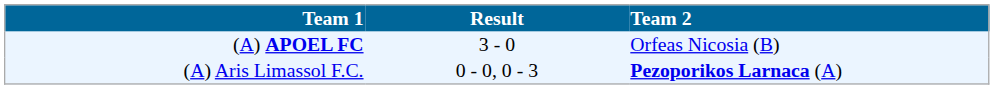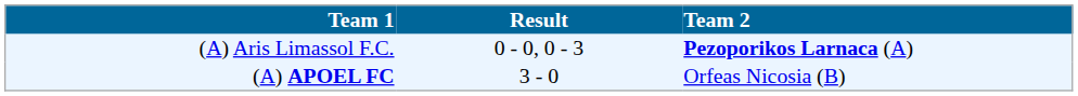 <table cellspacing="0" style="background: #EBF5FF; border: 1px #aaa solid; border-collapse: collapse; font-size: 95%;" width=60%>
 <tr bgcolor=#006699 style="color:white;">
 <th width=30% align="right">Team 1</th>
 <th width=22% align="center">Result</th>
 <th width=30% align="left">Team 2</th>
 </tr>
 <tr>
+<td align=right>(<a href='#'>A</a>) <a href='#'>Aris Limassol F.C.</a></td>
+<td align=center>0 - 0, 0 - 3</td>
+<td align=left><strong><a href='#'>Pezoporikos Larnaca</a></strong> (<a href='#'>A</a>)</td>
+</tr>
+<tr>
 <td align=right>(<a href='#'>A</a>) <strong><a href='#'>APOEL FC</a></strong></td>
 <td align=center>3 - 0</td>
 <td align=left><a href='#'>Orfeas Nicosia</a> (<a href='#'>B</a>)</td>
 </tr>
 <tr>
-<td align=right>(<a href='#'>A</a>) <a href='#'>Aris Limassol F.C.</a></td>
-<td align=center>0 - 0, 0 - 3</td>
-<td align=left><strong><a href='#'>Pezoporikos Larnaca</a></strong> (<a href='#'>A</a>)</td>
-</tr>
-<tr>
 </tr>
 </table>
